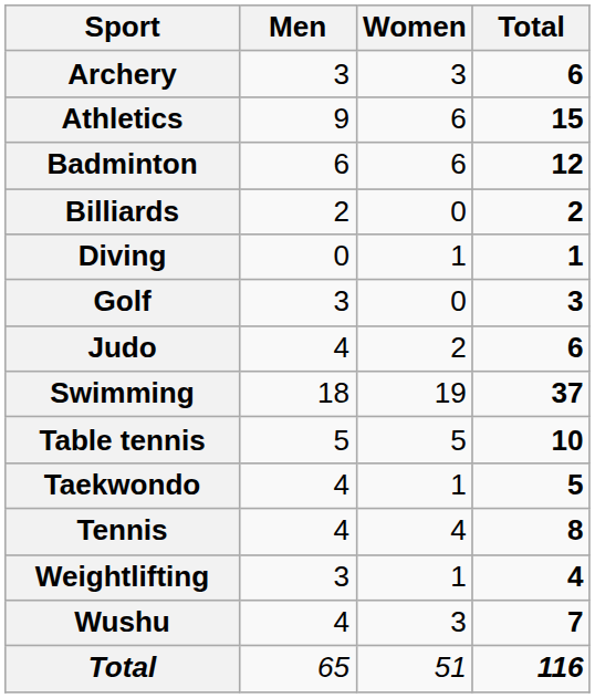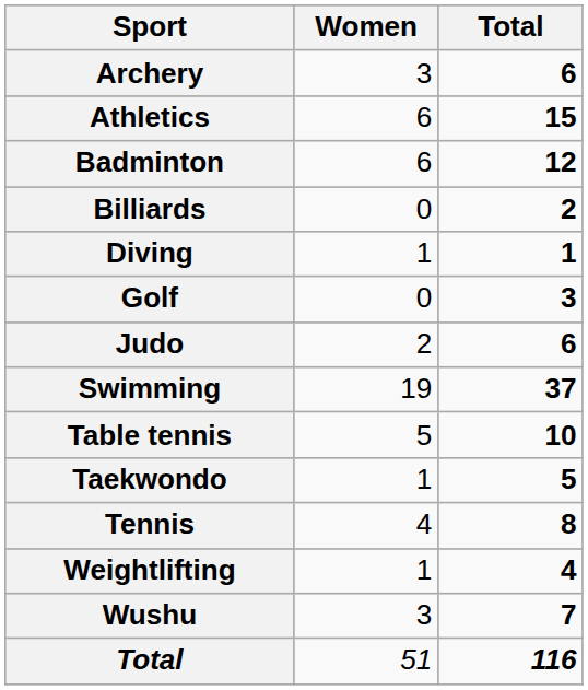 <table class="wikitable" style="text-align:right;">
 <tr>
 <th>Sport</th>
-<th>Men</th>
 <th>Women</th>
 <th>Total</th>
 </tr>
 <tr>
 <th width=40%>Archery</th>
 <td width=20%>3</td>
-<td width=20%>3</td>
 <td width=20%><strong>6</strong></td>
 </tr>
 <tr>
 <th>Athletics</th>
-<td>9</td>
 <td>6</td>
 <td><strong>15</strong></td>
 </tr>
 <tr>
 <th>Badminton</th>
 <td>6</td>
-<td>6</td>
 <td><strong>12</strong></td>
 </tr>
 <tr>
 <th>Billiards</th>
-<td>2</td>
 <td>0</td>
 <td><strong>2</strong></td>
 </tr>
 <tr>
 <th>Diving</th>
-<td>0</td>
 <td>1</td>
 <td><strong>1</strong></td>
 </tr>
 <tr>
 <th>Golf</th>
-<td>3</td>
 <td>0</td>
 <td><strong>3</strong></td>
 </tr>
 <tr>
 <th>Judo</th>
-<td>4</td>
 <td>2</td>
 <td><strong>6</strong></td>
 </tr>
 <tr>
 <th>Swimming</th>
-<td>18</td>
 <td>19</td>
 <td><strong>37</strong></td>
 </tr>
 <tr>
 <th>Table tennis</th>
 <td>5</td>
-<td>5</td>
 <td><strong>10</strong></td>
 </tr>
 <tr>
 <th>Taekwondo</th>
-<td>4</td>
 <td>1</td>
 <td><strong>5</strong></td>
 </tr>
 <tr>
 <th>Tennis</th>
 <td>4</td>
-<td>4</td>
 <td><strong>8</strong></td>
 </tr>
 <tr>
 <th>Weightlifting</th>
-<td>3</td>
 <td>1</td>
 <td><strong>4</strong></td>
 </tr>
 <tr>
 <th>Wushu</th>
-<td>4</td>
 <td>3</td>
 <td><strong>7</strong></td>
 </tr>
 <tr>
 <th><em>Total</em></th>
-<td><em>65</em></td>
 <td><em>51</em></td>
 <td><strong><em>116</em></strong></td>
 </tr>
 </table>
